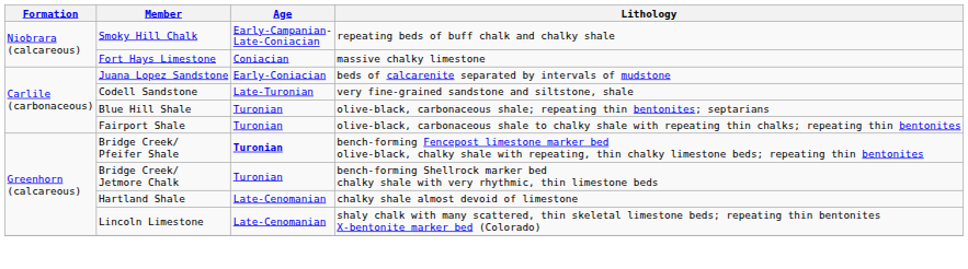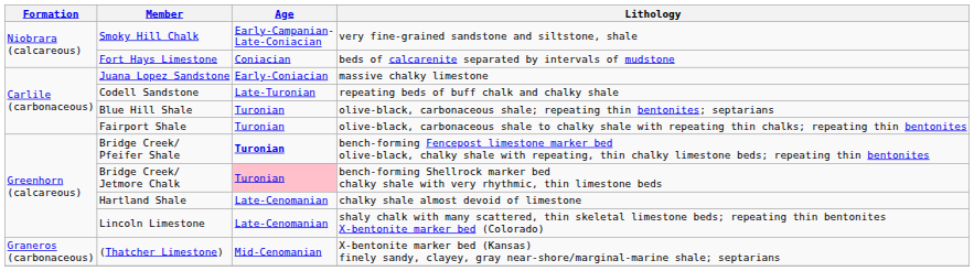 <table class="wikitable">
 <tr>
 <th><a href='#'>Formation</a></th>
 <th><a href='#'>Member</a></th>
 <th><a href='#'>Age</a></th>
 <th>Lithology</th>
 </tr>
 <tr>
 <td rowspan=2><a href='#'>Niobrara</a><br>(calcareous)</td>
 <td><a href='#'>Smoky Hill Chalk</a></td>
 <td style="white-space: nowrap;"><a href='#'>Early-Campanian</a>-<br><a href='#'>Late-Coniacian</a></td>
-<td>repeating beds of buff chalk and chalky shale</td>
+<td>very fine-grained sandstone and siltstone, shale</td>
 </tr>
 <tr>
 <td><a href='#'>Fort Hays Limestone</a></td>
 <td><a href='#'>Coniacian</a></td>
-<td>massive chalky limestone</td>
+<td>beds of <a href='#'>calcarenite</a> separated by intervals of <a href='#'>mudstone</a></td>
 </tr>
 <tr>
 <td rowspan=4><a href='#'>Carlile</a><br>(carbonaceous)</td>
 <td style="white-space: nowrap;"><a href='#'>Juana Lopez Sandstone</a></td>
 <td><a href='#'>Early-Coniacian</a></td>
-<td>beds of <a href='#'>calcarenite</a> separated by intervals of <a href='#'>mudstone</a></td>
+<td>massive chalky limestone</td>
 </tr>
 <tr>
 <td>Codell Sandstone</td>
 <td><a href='#'>Late-Turonian</a></td>
-<td>very fine-grained sandstone and siltstone, shale</td>
+<td>repeating beds of buff chalk and chalky shale</td>
 </tr>
 <tr>
 <td>Blue Hill Shale</td>
 <td><a href='#'>Turonian</a></td>
 <td>olive-black, carbonaceous shale; repeating thin <a href='#'>bentonites</a>; septarians</td>
 </tr>
 <tr>
 <td>Fairport Shale</td>
 <td><a href='#'>Turonian</a></td>
 <td>olive-black, carbonaceous shale to chalky shale with repeating thin chalks; repeating thin <a href='#'>bentonites</a></td>
 </tr>
 <tr>
 <td rowspan=4><a href='#'>Greenhorn</a><br>(calcareous)</td>
 <td>Bridge Creek/<br>Pfeifer Shale</td>
 <td><strong><a href='#'>Turonian</a></strong></td>
 <td>bench-forming <a href='#'>Fencepost limestone marker bed</a><br>olive-black, chalky shale with repeating, thin chalky limestone beds; repeating thin <a href='#'>bentonites</a></td>
 </tr>
 <tr>
 <td>Bridge Creek/<br>Jetmore Chalk</td>
-<td><a href='#'>Turonian</a></td>
+<td style="background: pink;"><a href='#'>Turonian</a></td>
 <td>bench-forming Shellrock marker bed<br> chalky shale with very rhythmic, thin limestone beds</td>
 </tr>
 <tr>
 <td>Hartland Shale</td>
 <td><a href='#'>Late-Cenomanian</a></td>
 <td>chalky shale almost devoid of limestone</td>
 </tr>
 <tr>
 <td>Lincoln Limestone</td>
 <td><a href='#'>Late-Cenomanian</a></td>
 <td>shaly chalk with many scattered, thin skeletal limestone beds; repeating thin bentonites<br><a href='#'>X-bentonite marker bed</a> (Colorado)</td>
 </tr>
 <tr>
+<td><a href='#'>Graneros</a><br>(carbonaceous)</td>
+<td>(<a href='#'>Thatcher Limestone</a>)</td>
+<td><a href='#'>Mid-Cenomanian</a></td>
+<td>X-bentonite marker bed (Kansas)<br>finely sandy, clayey, gray near-shore/marginal-marine shale; septarians</td>
+</tr>
+<tr>
 </tr>
 </table>
